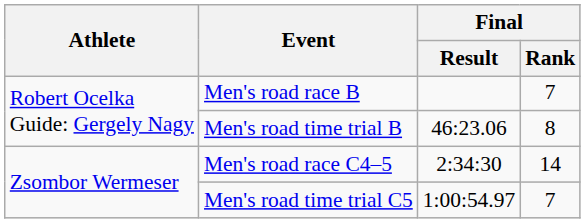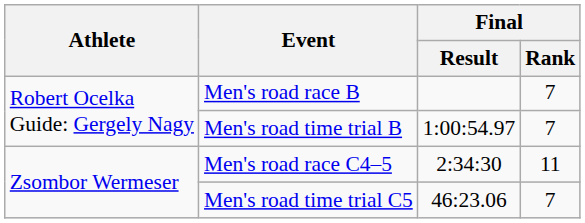 <table class=wikitable style="font-size:90%">
 <tr>
 <th rowspan=2>Athlete</th>
 <th rowspan=2>Event</th>
 <th colspan=2>Final</th>
 </tr>
 <tr>
 <th>Result</th>
 <th>Rank</th>
 </tr>
 <tr align=center>
 <td align=left rowspan=2><a href='#'>Robert Ocelka</a><br>Guide: <a href='#'>Gergely Nagy</a></td>
 <td align=left><a href='#'>Men's road race B</a></td>
 <td></td>
 <td>7</td>
 </tr>
 <tr align=center>
 <td align=left><a href='#'>Men's road time trial B</a></td>
-<td>46:23.06</td>
-<td>8</td>
+<td>1:00:54.97</td>
+<td>7</td>
 </tr>
 <tr align=center>
 <td align=left rowspan=2><a href='#'>Zsombor Wermeser</a></td>
 <td align=left><a href='#'>Men's road race C4–5</a></td>
 <td>2:34:30</td>
-<td>14</td>
+<td>11</td>
 </tr>
 <tr align=center>
 <td align=left><a href='#'>Men's road time trial C5</a></td>
-<td>1:00:54.97</td>
+<td>46:23.06</td>
 <td>7</td>
 </tr>
 </table>
